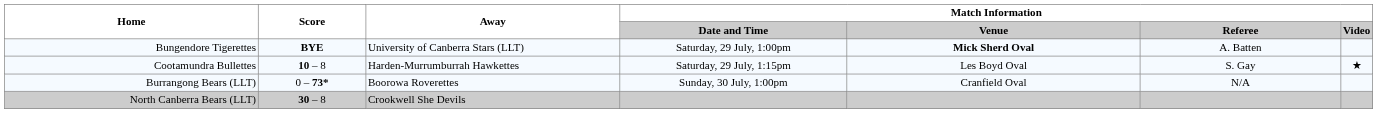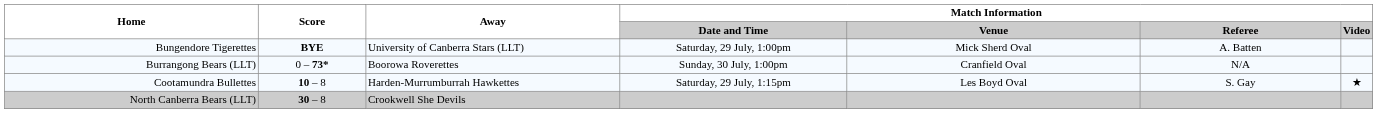 <table border="1" cellpadding="3" cellspacing="0" width="100%" style="border-collapse:collapse;  text-align:center;">
 <tr>
 <th rowspan="2" width="19%">Home</th>
 <th rowspan="2" width="8%">Score</th>
 <th rowspan="2" width="19%">Away</th>
 <th colspan="4">Match Information</th>
 </tr>
 <tr style="background:#CCCCCC">
 <th width="17%">Date and Time</th>
 <th width="22%">Venue</th>
 <th width="50%">Referee</th>
 <th>Video</th>
 </tr>
 <tr style="text-align:center; background:#f5faff;">
 <td align="right">Bungendore Tigerettes </td>
 <td><strong>BYE</strong></td>
 <td align="left"> University of Canberra Stars (LLT)</td>
 <td>Saturday, 29 July, 1:00pm</td>
-<td><strong>Mick Sherd Oval</strong></td>
+<td>Mick Sherd Oval</td>
 <td>A. Batten</td>
+<td></td>
+</tr>
+<tr style="text-align:center; background:#f5faff;">
+<td align="right">Burrangong Bears (LLT) </td>
+<td>0 – <strong>73*</strong></td>
+<td align="left"> Boorowa Roverettes</td>
+<td>Sunday, 30 July, 1:00pm</td>
+<td>Cranfield Oval</td>
+<td>N/A</td>
 <td></td>
 </tr>
 <tr style="text-align:center; background:#f5faff;">
 <td align="right">Cootamundra Bullettes </td>
 <td><strong>10</strong> – 8</td>
 <td align="left"> Harden-Murrumburrah Hawkettes</td>
 <td>Saturday, 29 July, 1:15pm</td>
 <td>Les Boyd Oval</td>
 <td>S. Gay</td>
 <td>★</td>
 </tr>
-<tr style="text-align:center; background:#f5faff;">
-<td align="right">Burrangong Bears (LLT) </td>
-<td>0 – <strong>73*</strong></td>
-<td align="left"> Boorowa Roverettes</td>
-<td>Sunday, 30 July, 1:00pm</td>
-<td>Cranfield Oval</td>
-<td>N/A</td>
-<td></td>
-</tr>
 <tr style="text-align:center; background:#CCCCCC;">
 <td align="right">North Canberra Bears (LLT) </td>
 <td><strong>30</strong> – 8</td>
 <td align="left"> Crookwell She Devils</td>
 <td></td>
 <td></td>
 <td></td>
 <td></td>
 </tr>
 </table>
